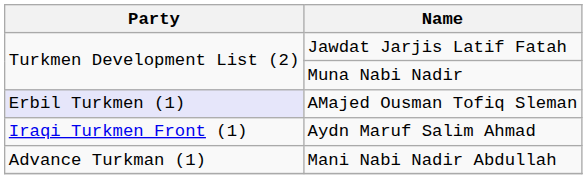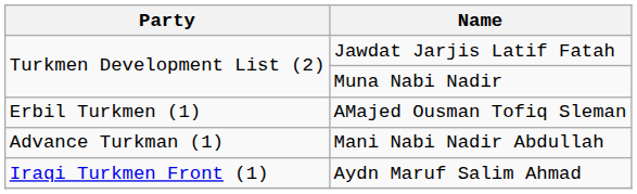 <table class=wikitable>
 <tr>
 <th>Party</th>
 <th>Name</th>
 </tr>
 <tr>
 <td rowspan=2>Turkmen Development List (2)</td>
 <td>Jawdat Jarjis Latif Fatah</td>
 </tr>
 <tr>
 <td>Muna Nabi Nadir</td>
 </tr>
 <tr>
-<td rowspan=1 style="background: lavender;">Erbil Turkmen (1)</td>
+<td rowspan=1>Erbil Turkmen (1)</td>
 <td>AMajed Ousman Tofiq Sleman</td>
+</tr>
+<tr>
+<td rowspan=1>Advance Turkman (1)</td>
+<td>Mani Nabi Nadir Abdullah</td>
 </tr>
 <tr>
 <td rowspan=1><a href='#'>Iraqi Turkmen Front</a> (1)</td>
 <td>Aydn Maruf Salim Ahmad</td>
 </tr>
 <tr>
-<td rowspan=1>Advance Turkman (1)</td>
-<td>Mani Nabi Nadir Abdullah</td>
-</tr>
-<tr>
 </tr>
 </table>
